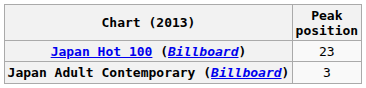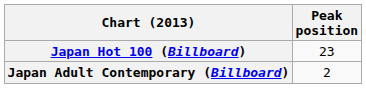 <table class="wikitable sortable plainrowheaders">
 <tr>
 <th>Chart (2013)</th>
 <th>Peak<br>position</th>
 </tr>
 <tr>
 <th scope="row"><a href='#'>Japan Hot 100</a> (<em><a href='#'>Billboard</a></em>)</th>
 <td style="text-align:center;">23</td>
 </tr>
 <tr>
 <th scope="row">Japan Adult Contemporary (<em><a href='#'>Billboard</a></em>)</th>
-<td style="text-align:center;">3</td>
+<td style="text-align:center;">2</td>
 </tr>
 <tr>
 </tr>
 </table>
